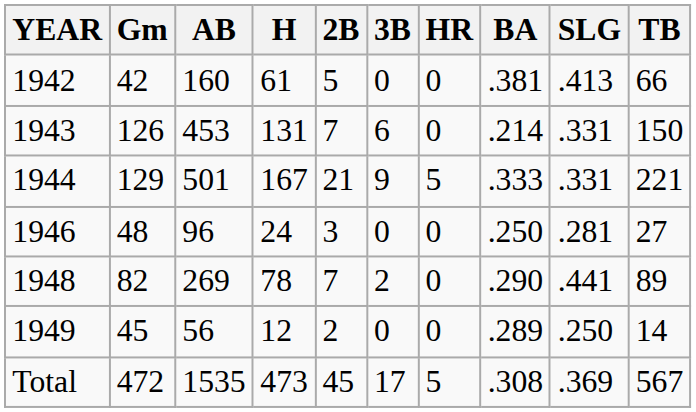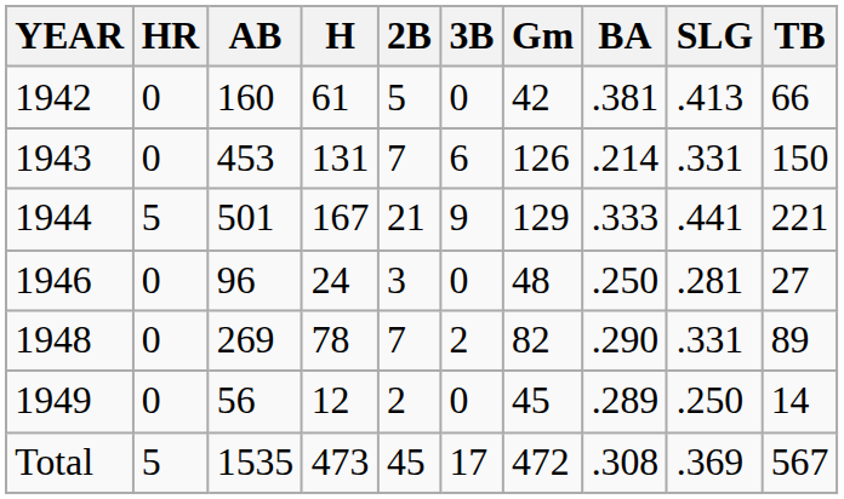 <table class="wikitable">
 <tr>
 <th>YEAR</th>
-<th>Gm</th>
+<th>HR</th>
 <th>AB</th>
 <th>H</th>
 <th>2B</th>
 <th>3B</th>
-<th>HR</th>
+<th>Gm</th>
 <th>BA</th>
 <th>SLG</th>
 <th>TB</th>
 </tr>
 <tr>
 <td>1942</td>
-<td>42</td>
+<td>0</td>
 <td>160</td>
 <td>61</td>
 <td>5</td>
 <td>0</td>
-<td>0</td>
+<td>42</td>
 <td>.381</td>
 <td>.413</td>
 <td>66</td>
 </tr>
 <tr>
 <td>1943</td>
-<td>126</td>
+<td>0</td>
 <td>453</td>
 <td>131</td>
 <td>7</td>
 <td>6</td>
-<td>0</td>
+<td>126</td>
 <td>.214</td>
 <td>.331</td>
 <td>150</td>
 </tr>
 <tr>
 <td>1944</td>
-<td>129</td>
+<td>5</td>
 <td>501</td>
 <td>167</td>
 <td>21</td>
 <td>9</td>
-<td>5</td>
+<td>129</td>
 <td>.333</td>
-<td>.331</td>
+<td>.441</td>
 <td>221</td>
 </tr>
 <tr>
 <td>1946</td>
-<td>48</td>
+<td>0</td>
 <td>96</td>
 <td>24</td>
 <td>3</td>
 <td>0</td>
-<td>0</td>
+<td>48</td>
 <td>.250</td>
 <td>.281</td>
 <td>27</td>
 </tr>
 <tr>
 <td>1948</td>
-<td>82</td>
+<td>0</td>
 <td>269</td>
 <td>78</td>
 <td>7</td>
 <td>2</td>
-<td>0</td>
+<td>82</td>
 <td>.290</td>
-<td>.441</td>
+<td>.331</td>
 <td>89</td>
 </tr>
 <tr>
 <td>1949</td>
-<td>45</td>
+<td>0</td>
 <td>56</td>
 <td>12</td>
 <td>2</td>
 <td>0</td>
-<td>0</td>
+<td>45</td>
 <td>.289</td>
 <td>.250</td>
 <td>14</td>
 </tr>
 <tr>
 <td>Total</td>
-<td>472</td>
+<td>5</td>
 <td>1535</td>
 <td>473</td>
 <td>45</td>
 <td>17</td>
-<td>5</td>
+<td>472</td>
 <td>.308</td>
 <td>.369</td>
 <td>567</td>
 </tr>
 </table>
